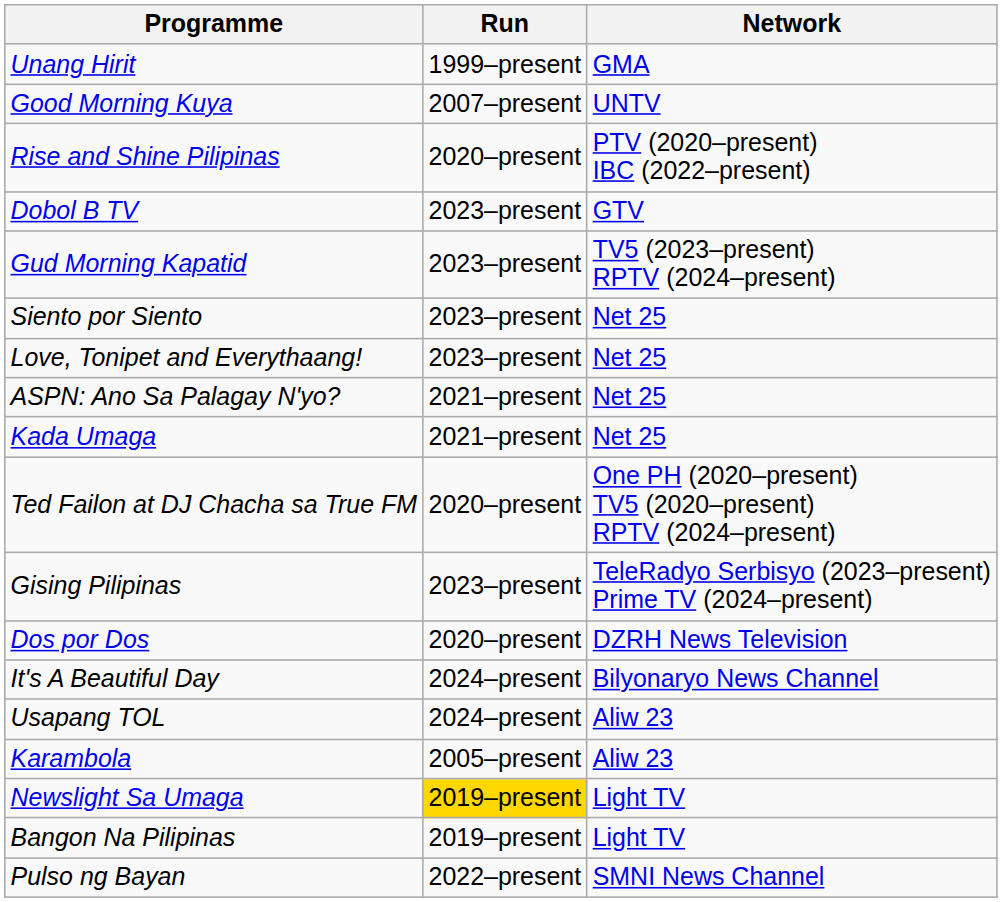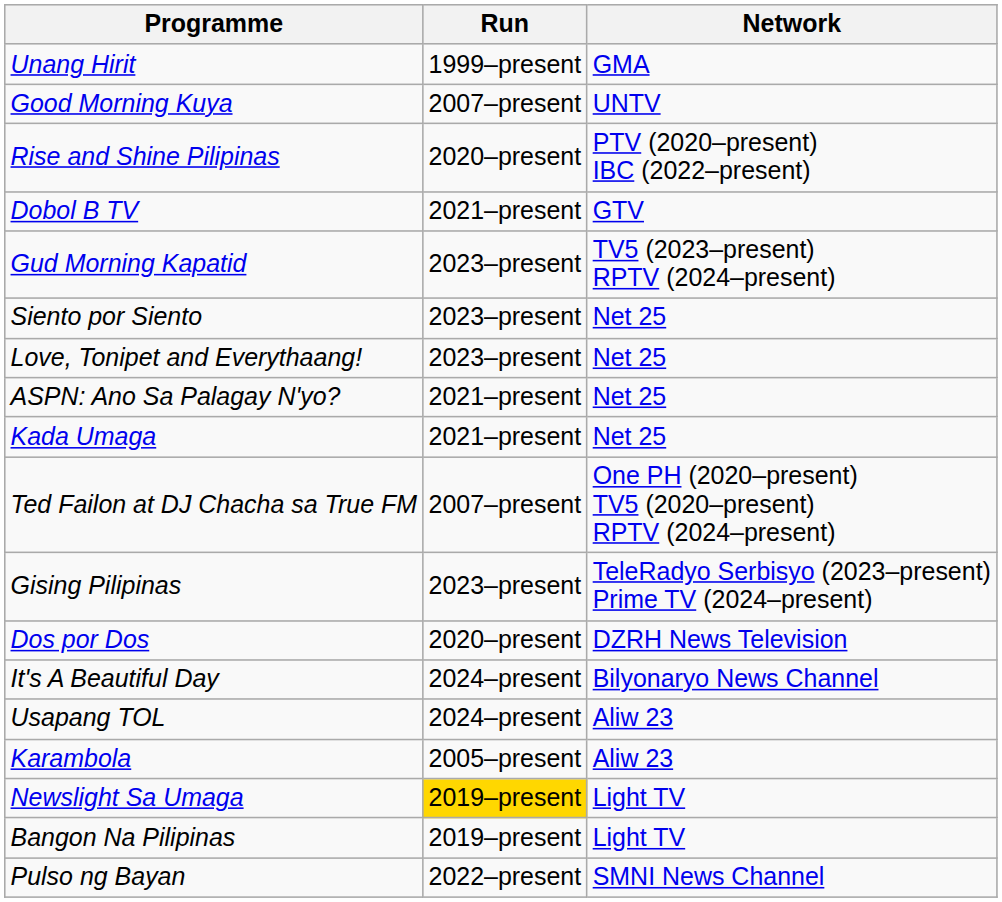 <table class="wikitable">
 <tr>
 <th>Programme</th>
 <th>Run</th>
 <th>Network</th>
 </tr>
 <tr>
 <td><em><a href='#'>Unang Hirit</a></em></td>
 <td>1999–present</td>
 <td><a href='#'>GMA</a></td>
 </tr>
 <tr>
 <td><em><a href='#'>Good Morning Kuya</a></em></td>
 <td>2007–present</td>
 <td><a href='#'>UNTV</a></td>
 </tr>
 <tr>
 <td><em><a href='#'>Rise and Shine Pilipinas</a></em></td>
 <td>2020–present</td>
 <td><a href='#'>PTV</a> (2020–present) <br> <a href='#'>IBC</a> (2022–present)</td>
 </tr>
 <tr>
 <td><em><a href='#'>Dobol B TV</a></em></td>
-<td>2023–present</td>
+<td>2021–present</td>
 <td><a href='#'>GTV</a></td>
 </tr>
 <tr>
 <td><em><a href='#'>Gud Morning Kapatid</a></em></td>
 <td>2023–present</td>
 <td><a href='#'>TV5</a> (2023–present)<br><a href='#'>RPTV</a> (2024–present)</td>
 </tr>
 <tr>
 <td><em>Siento por Siento</em></td>
 <td>2023–present</td>
 <td><a href='#'>Net 25</a></td>
 </tr>
 <tr>
 <td><em>Love, Tonipet and Everythaang!</em></td>
 <td>2023–present</td>
 <td><a href='#'>Net 25</a></td>
 </tr>
 <tr>
 <td><em>ASPN: Ano Sa Palagay N'yo?</em></td>
 <td>2021–present</td>
 <td><a href='#'>Net 25</a></td>
 </tr>
 <tr>
 <td><em><a href='#'>Kada Umaga</a></em></td>
 <td>2021–present</td>
 <td><a href='#'>Net 25</a></td>
 </tr>
 <tr>
 <td><em>Ted Failon at DJ Chacha sa True FM</em></td>
-<td>2020–present</td>
+<td>2007–present</td>
 <td><a href='#'>One PH</a> (2020–present) <br> <a href='#'>TV5</a> (2020–present)<br><a href='#'>RPTV</a> (2024–present)</td>
 </tr>
 <tr>
 <td><em>Gising Pilipinas</em></td>
 <td>2023–present</td>
 <td><a href='#'>TeleRadyo Serbisyo</a> (2023–present)<br><a href='#'>Prime TV</a> (2024–present)</td>
 </tr>
 <tr>
 <td><em><a href='#'>Dos por Dos</a></em></td>
 <td>2020–present</td>
 <td><a href='#'>DZRH News Television</a></td>
 </tr>
 <tr>
 <td><em>It's A Beautiful Day</em></td>
 <td>2024–present</td>
 <td><a href='#'>Bilyonaryo News Channel</a></td>
 </tr>
 <tr>
 <td><em>Usapang TOL</em></td>
 <td>2024–present</td>
 <td><a href='#'>Aliw 23</a></td>
 </tr>
 <tr>
 <td><em><a href='#'>Karambola</a></em></td>
 <td>2005–present</td>
 <td><a href='#'>Aliw 23</a></td>
 </tr>
 <tr>
 <td><em><a href='#'>Newslight Sa Umaga</a></em></td>
 <td style="background: gold;">2019–present</td>
 <td><a href='#'>Light TV</a></td>
 </tr>
 <tr>
 <td><em>Bangon Na Pilipinas</em></td>
 <td>2019–present</td>
 <td><a href='#'>Light TV</a></td>
 </tr>
 <tr>
 <td><em>Pulso ng Bayan</em></td>
 <td>2022–present</td>
 <td><a href='#'>SMNI News Channel</a></td>
 </tr>
 </table>
